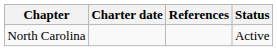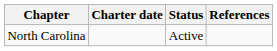 <table class="sortable wikitable">
 <tr>
 <th>Chapter</th>
 <th>Charter date</th>
+<th>Status</th>
 <th>References</th>
-<th>Status</th>
 </tr>
 <tr>
 <td>North Carolina</td>
 <td></td>
+<td>Active</td>
 <td></td>
-<td>Active</td>
 </tr>
 </table>
